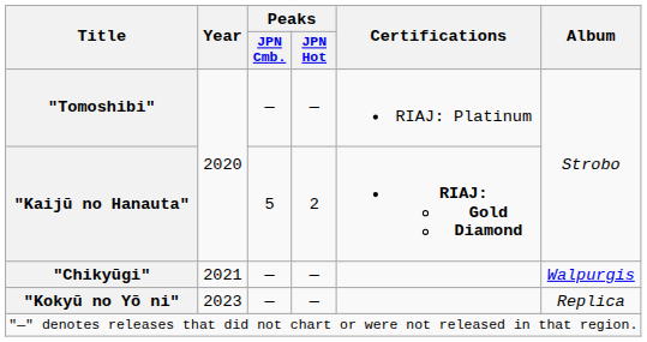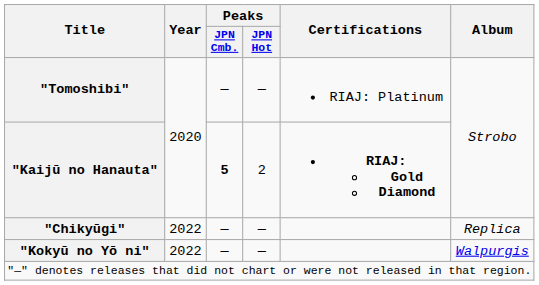 <table class="wikitable plainrowheaders" style="text-align:center">
 <tr>
 <th scope="col" rowspan="2">Title</th>
 <th scope="col" rowspan="2">Year</th>
 <th scope="col" colspan="2">Peaks</th>
 <th scope="col" rowspan="2">Certifications</th>
 <th scope="col" rowspan="2">Album</th>
 </tr>
 <tr>
 <th scope="col" style="width:2.75em;font-size:85%"><a href='#'>JPN<br>Cmb.</a><br></th>
 <th scope="col" style="width:2.75em;font-size:85%"><a href='#'>JPN<br>Hot</a><br></th>
 </tr>
 <tr>
 <th scope="row">"Tomoshibi"</th>
 <td rowspan="2">2020</td>
 <td>—</td>
 <td>—</td>
 <td><br><ul><li>RIAJ: Platinum </li></ul></td>
 <td rowspan="2"><em>Strobo</em></td>
 </tr>
 <tr>
 <th scope="row">"Kaijū no Hanauta"</th>
-<td>5</td>
+<td><strong>5</strong></td>
 <td>2</td>
 <td><strong><br><ul><li>RIAJ:<ul><li>Gold </li><li>Diamond </li></ul></li></ul></strong></td>
 </tr>
 <tr>
 <th scope="row">"Chikyūgi"<br></th>
-<td>2021</td>
+<td>2022</td>
+<td>—</td>
+<td>—</td>
+<td></td>
+<td><em>Replica</em></td>
+</tr>
+<tr>
+<th scope="row">"Kokyū no Yō ni"</th>
+<td>2022</td>
 <td>—</td>
 <td>—</td>
 <td></td>
 <td><em><a href='#'>Walpurgis</a></em></td>
 </tr>
 <tr>
-<th scope="row">"Kokyū no Yō ni"</th>
-<td>2023</td>
-<td>—</td>
-<td>—</td>
-<td></td>
-<td><em>Replica</em></td>
-</tr>
-<tr>
 <td colspan="6" style="font-size:85%">"—" denotes releases that did not chart or were not released in that region.</td>
 </tr>
 </table>
